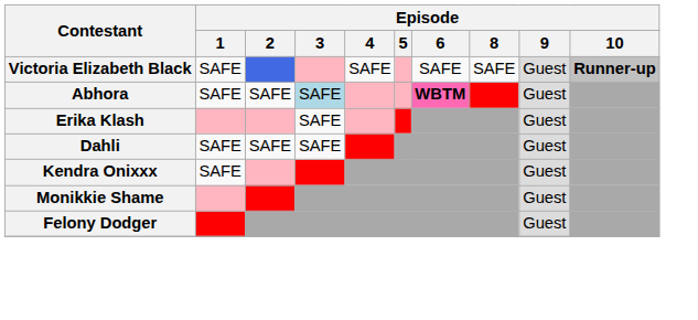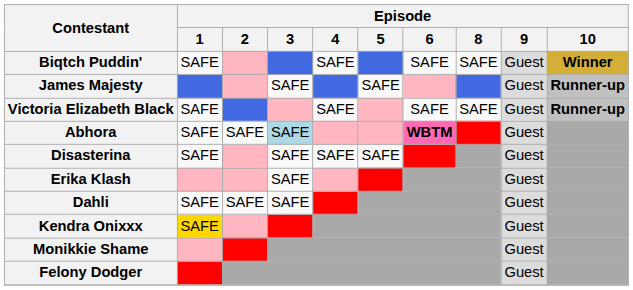 <table class="wikitable" style="text-align:center">
 <tr>
 <th scope="col" rowspan="2">Contestant</th>
 <th colspan="9">Episode</th>
 </tr>
 <tr>
 <th scope="col">1</th>
 <th scope="col">2</th>
 <th scope="col">3</th>
 <th scope="col">4</th>
 <th scope="col">5</th>
 <th scope="col">6</th>
 <th scope="col">8</th>
 <th scope="col">9</th>
 <th scope="col">10</th>
+</tr>
+<tr>
+<th scope="row">Biqtch Puddin'</th>
+<td>SAFE</td>
+<td bgcolor="lightpink"></td>
+<td bgcolor="royalblue"><strong></strong></td>
+<td>SAFE</td>
+<td bgcolor="royalblue"><strong></strong></td>
+<td>SAFE</td>
+<td>SAFE</td>
+<td bgcolor="gainsboro">Guest</td>
+<td bgcolor="#D4AF37"><strong>Winner</strong></td>
+</tr>
+<tr>
+<th scope="row">James Majesty</th>
+<td bgcolor="royalblue"><strong></strong></td>
+<td bgcolor="lightpink"></td>
+<td>SAFE</td>
+<td bgcolor="royalblue"><strong></strong></td>
+<td>SAFE</td>
+<td bgcolor="lightpink"></td>
+<td bgcolor="royalblue"><strong></strong></td>
+<td bgcolor="gainsboro">Guest</td>
+<td bgcolor="silver" nowrap><strong>Runner-up</strong></td>
 </tr>
 <tr>
 <th scope="row" nowrap>Victoria Elizabeth Black</th>
 <td>SAFE</td>
 <td bgcolor="royalblue"><strong></strong></td>
 <td bgcolor="lightpink"></td>
 <td>SAFE</td>
 <td bgcolor="lightpink"></td>
 <td>SAFE</td>
 <td>SAFE</td>
 <td bgcolor="gainsboro">Guest</td>
 <td bgcolor="silver"><strong>Runner-up</strong></td>
 </tr>
 <tr>
 <th scope="row">Abhora</th>
 <td>SAFE</td>
 <td>SAFE</td>
 <td style="background: lightblue;">SAFE</td>
 <td bgcolor="lightpink"></td>
 <td bgcolor="lightpink"></td>
 <td bgcolor="hotpink"><strong>WBTM</strong></td>
 <td bgcolor="red"><span></span></td>
 <td bgcolor="gainsboro">Guest</td>
 <td bgcolor="darkgray"></td>
 </tr>
 <tr>
+<th scope="row">Disasterina</th>
+<td>SAFE</td>
+<td bgcolor="lightpink"></td>
+<td>SAFE</td>
+<td>SAFE</td>
+<td>SAFE</td>
+<td bgcolor="red"><span></span></td>
+<td bgcolor="darkgray"></td>
+<td bgcolor="gainsboro">Guest</td>
+<td bgcolor="darkgray"></td>
+</tr>
+<tr>
 <th scope="row">Erika Klash</th>
 <td bgcolor="lightpink"></td>
 <td bgcolor="lightpink"></td>
 <td>SAFE</td>
 <td bgcolor="lightpink"></td>
 <td bgcolor="red"><span></span></td>
 <td colspan="2" bgcolor="darkgray"></td>
 <td bgcolor="gainsboro">Guest</td>
 <td bgcolor="darkgray"></td>
 </tr>
 <tr>
 <th scope="row">Dahli</th>
 <td>SAFE</td>
 <td>SAFE</td>
 <td>SAFE</td>
 <td bgcolor="red"><span></span></td>
 <td colspan="3" bgcolor="darkgray"></td>
 <td bgcolor="gainsboro">Guest</td>
 <td bgcolor="darkgray"></td>
 </tr>
 <tr>
 <th scope="row">Kendra Onixxx</th>
-<td>SAFE</td>
+<td style="background: gold;">SAFE</td>
 <td bgcolor="lightpink"></td>
 <td bgcolor="red"><span></span></td>
 <td colspan="4" bgcolor="darkgray"></td>
 <td bgcolor="gainsboro">Guest</td>
 <td bgcolor="darkgray"></td>
 </tr>
 <tr>
 <th scope="row">Monikkie Shame</th>
 <td bgcolor="lightpink"></td>
 <td bgcolor="red"><span></span></td>
 <td colspan="5" bgcolor="darkgray"></td>
 <td bgcolor="gainsboro">Guest</td>
 <td bgcolor="darkgray"></td>
 </tr>
 <tr>
 <th scope="row">Felony Dodger</th>
 <td bgcolor="red"><span></span></td>
 <td colspan="6" bgcolor="darkgray"></td>
 <td bgcolor="gainsboro">Guest</td>
 <td bgcolor="darkgray"></td>
 </tr>
 <tr>
 </tr>
 </table>
